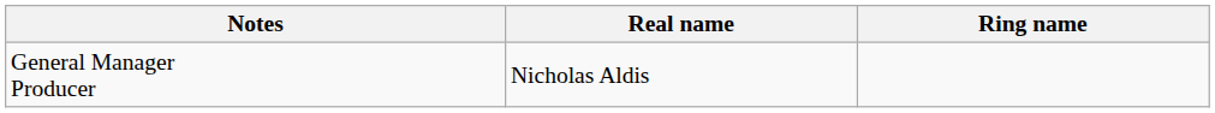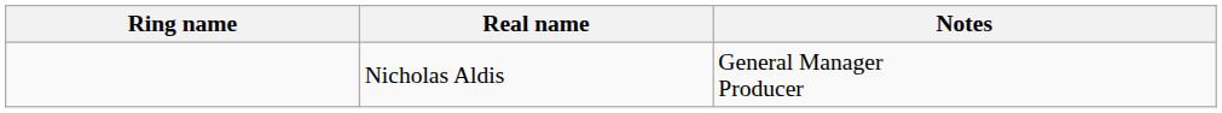 <table class="wikitable sortable" style="width:65%;">
 <tr>
+<th width=19%>Ring name</th>
+<th width=19%>Real name</th>
 <th width=27%>Notes</th>
-<th width=19%>Real name</th>
-<th width=19%>Ring name</th>
 </tr>
 <tr>
+<td></td>
+<td>Nicholas Aldis</td>
 <td>General Manager<br>Producer</td>
-<td>Nicholas Aldis</td>
-<td></td>
 </tr>
 </table>
